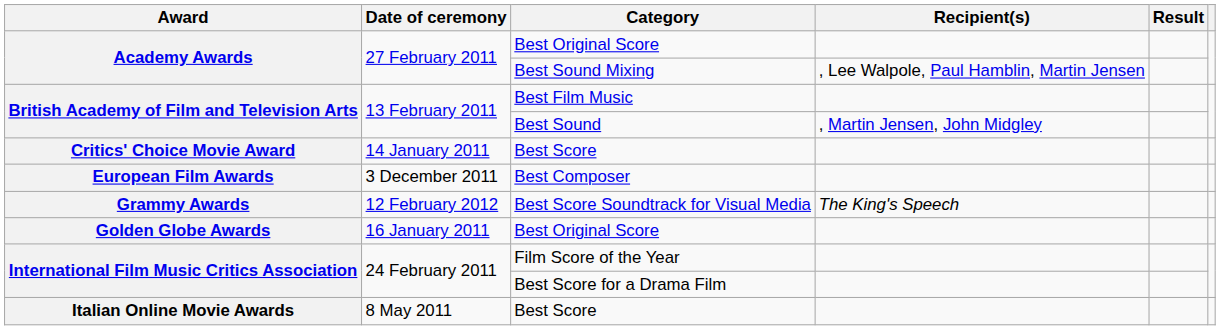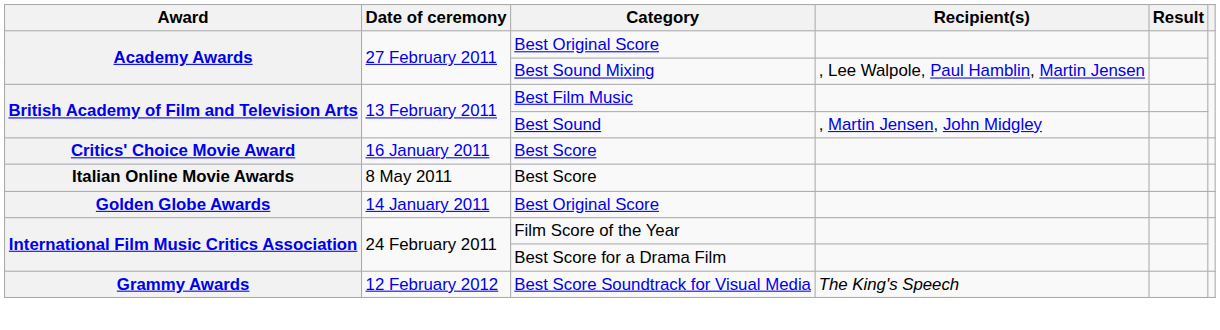 <table class="wikitable plainrowheaders sortable" style="margin-right: 0;">
 <tr>
 <th scope="col">Award</th>
 <th scope="col">Date of ceremony</th>
 <th scope="col">Category</th>
 <th scope="col">Recipient(s)</th>
 <th scope="col">Result</th>
 <th scope="col" class="unsortable"></th>
 </tr>
 <tr>
 <th rowspan="2" scope="row"><a href='#'>Academy Awards</a></th>
 <td rowspan="2"><a href='#'>27 February 2011</a></td>
 <td><a href='#'>Best Original Score</a></td>
 <td></td>
 <td></td>
 <td rowspan="2" style="text-align: center;"></td>
 </tr>
 <tr>
 <td><a href='#'>Best Sound Mixing</a></td>
 <td>, Lee Walpole, <a href='#'>Paul Hamblin</a>, <a href='#'>Martin Jensen</a></td>
 <td></td>
 </tr>
 <tr>
 <th rowspan="2" scope="row"><a href='#'>British Academy of Film and Television Arts</a></th>
 <td rowspan="2"><a href='#'>13 February 2011</a></td>
 <td><a href='#'>Best Film Music</a></td>
 <td></td>
 <td></td>
 <td rowspan="2" style="text-align: center;"></td>
 </tr>
 <tr>
 <td><a href='#'>Best Sound</a></td>
 <td>, <a href='#'>Martin Jensen</a>, <a href='#'>John Midgley</a></td>
 <td></td>
 </tr>
 <tr>
 <th scope="row"><a href='#'>Critics' Choice Movie Award</a></th>
-<td><a href='#'>14 January 2011</a></td>
+<td><a href='#'>16 January 2011</a></td>
 <td><a href='#'>Best Score</a></td>
 <td></td>
 <td></td>
 <td style="text-align: center;"></td>
 </tr>
 <tr>
-<th scope="row"><a href='#'>European Film Awards</a></th>
-<td>3 December 2011</td>
-<td><a href='#'>Best Composer</a></td>
+<th scope="row">Italian Online Movie Awards</th>
+<td>8 May 2011</td>
+<td>Best Score</td>
 <td></td>
 <td></td>
 <td style="text-align: center;"></td>
 </tr>
 <tr>
-<th scope="row"><a href='#'>Grammy Awards</a></th>
-<td><a href='#'>12 February 2012</a></td>
-<td><a href='#'>Best Score Soundtrack for Visual Media</a></td>
-<td><em>The King's Speech</em></td>
-<td></td>
-<td style="text-align: center;"></td>
-</tr>
-<tr>
 <th scope="row"><a href='#'>Golden Globe Awards</a></th>
-<td><a href='#'>16 January 2011</a></td>
+<td><a href='#'>14 January 2011</a></td>
 <td><a href='#'>Best Original Score</a></td>
 <td></td>
 <td></td>
 <td style="text-align: center;"></td>
 </tr>
 <tr>
 <th scope="row" rowspan="2"><a href='#'>International Film Music Critics Association</a></th>
 <td rowspan="2">24 February 2011</td>
 <td>Film Score of the Year</td>
 <td></td>
 <td></td>
 <td rowspan="2" style="text-align: center;"></td>
 </tr>
 <tr>
 <td>Best Score for a Drama Film</td>
 <td></td>
 <td></td>
 </tr>
 <tr>
-<th scope="row">Italian Online Movie Awards</th>
-<td>8 May 2011</td>
-<td>Best Score</td>
-<td></td>
+<th scope="row"><a href='#'>Grammy Awards</a></th>
+<td><a href='#'>12 February 2012</a></td>
+<td><a href='#'>Best Score Soundtrack for Visual Media</a></td>
+<td><em>The King's Speech</em></td>
 <td></td>
 <td style="text-align: center;"></td>
 </tr>
 </table>
